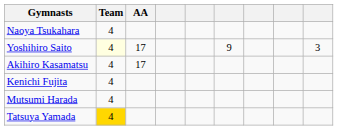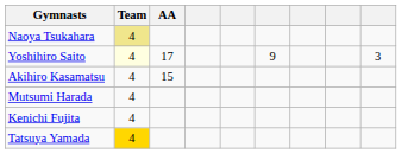 <table class="wikitable sortable collapsible autocollapse plainrowheaders" style="text-align:center; font-size:95%;">
 <tr>
 <th width=28% class=unsortable>Gymnasts</th>
 <th width=9% class=unsortable>Team</th>
 <th width=9% class=unsortable>AA</th>
 <th width=9% class=unsortable></th>
 <th width=9% class=unsortable></th>
 <th width=9% class=unsortable></th>
 <th width=9% class=unsortable></th>
 <th width=9% class=unsortable></th>
 <th width=9% class=unsortable></th>
 </tr>
 <tr>
 <td align=left><a href='#'>Naoya Tsukahara</a></td>
-<td>4</td>
+<td style="background: khaki;">4</td>
 <td></td>
 <td></td>
 <td></td>
 <td></td>
 <td></td>
 <td></td>
 <td></td>
 </tr>
 <tr>
 <td align=left><a href='#'>Yoshihiro Saito</a></td>
 <td style="background: lightyellow;">4</td>
 <td>17</td>
 <td></td>
 <td></td>
 <td>9</td>
 <td></td>
 <td></td>
 <td>3</td>
 </tr>
 <tr>
 <td align=left><a href='#'>Akihiro Kasamatsu</a></td>
 <td>4</td>
-<td>17</td>
+<td>15</td>
 <td></td>
 <td></td>
 <td></td>
 <td></td>
 <td></td>
 <td></td>
 </tr>
 <tr>
-<td align=left><a href='#'>Kenichi Fujita</a></td>
+<td align=left><a href='#'>Mutsumi Harada</a></td>
 <td>4</td>
 <td></td>
 <td></td>
 <td></td>
 <td></td>
 <td></td>
 <td></td>
 <td></td>
 </tr>
 <tr>
-<td align=left><a href='#'>Mutsumi Harada</a></td>
+<td align=left><a href='#'>Kenichi Fujita</a></td>
 <td>4</td>
 <td></td>
 <td></td>
 <td></td>
 <td></td>
 <td></td>
 <td></td>
 <td></td>
 </tr>
 <tr>
 <td align=left><a href='#'>Tatsuya Yamada</a></td>
 <td style="background: gold;">4</td>
 <td></td>
 <td></td>
 <td></td>
 <td></td>
 <td></td>
 <td></td>
 <td></td>
 </tr>
 </table>
